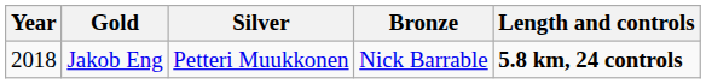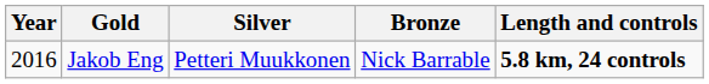 <table class="wikitable">
 <tr>
 <th>Year</th>
 <th>Gold</th>
 <th>Silver</th>
 <th>Bronze</th>
 <th>Length and controls</th>
 </tr>
 <tr>
-<td>2018</td>
+<td>2016</td>
 <td> <a href='#'>Jakob Eng</a></td>
 <td> <a href='#'>Petteri Muukkonen</a></td>
 <td> <a href='#'>Nick Barrable</a></td>
 <td><strong>5.8 km, 24 controls</strong></td>
 </tr>
 </table>
